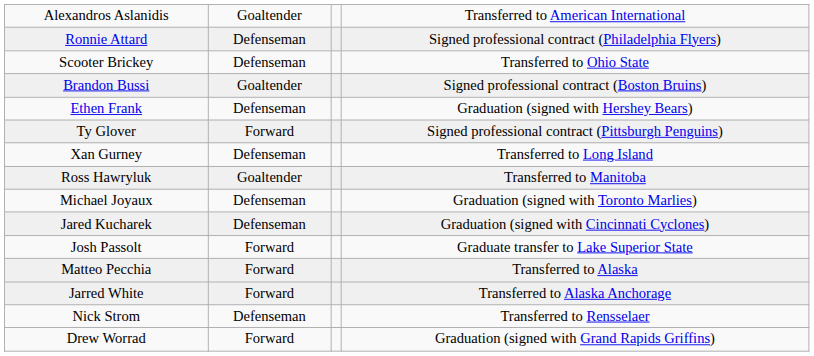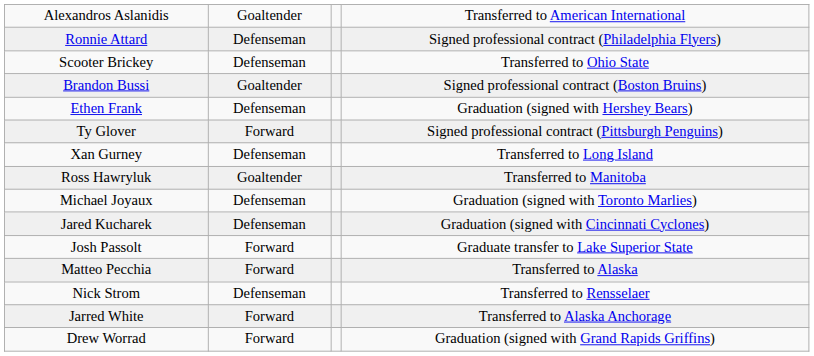 <table class="wikitable" width="70%">
 <tr align="center" bgcolor="">
 <td>Alexandros Aslanidis</td>
 <td>Goaltender</td>
 <td></td>
 <td>Transferred to <a href='#'>American International</a></td>
 </tr>
 <tr align="center" bgcolor="f0f0f0">
 <td><a href='#'>Ronnie Attard</a></td>
 <td>Defenseman</td>
 <td></td>
 <td>Signed professional contract (<a href='#'>Philadelphia Flyers</a>)</td>
 </tr>
 <tr align="center" bgcolor="">
 <td>Scooter Brickey</td>
 <td>Defenseman</td>
 <td></td>
 <td>Transferred to <a href='#'>Ohio State</a></td>
 </tr>
 <tr align="center" bgcolor="f0f0f0">
 <td><a href='#'>Brandon Bussi</a></td>
 <td>Goaltender</td>
 <td></td>
 <td>Signed professional contract (<a href='#'>Boston Bruins</a>)</td>
 </tr>
 <tr align="center" bgcolor="">
 <td><a href='#'>Ethen Frank</a></td>
 <td>Defenseman</td>
 <td></td>
 <td>Graduation (signed with <a href='#'>Hershey Bears</a>)</td>
 </tr>
 <tr align="center" bgcolor="f0f0f0">
 <td>Ty Glover</td>
 <td>Forward</td>
 <td></td>
 <td>Signed professional contract (<a href='#'>Pittsburgh Penguins</a>)</td>
 </tr>
 <tr align="center" bgcolor="">
 <td>Xan Gurney</td>
 <td>Defenseman</td>
 <td></td>
 <td>Transferred to <a href='#'>Long Island</a></td>
 </tr>
 <tr align="center" bgcolor="f0f0f0">
 <td>Ross Hawryluk</td>
 <td>Goaltender</td>
 <td></td>
 <td>Transferred to <a href='#'>Manitoba</a></td>
 </tr>
 <tr align="center" bgcolor="">
 <td>Michael Joyaux</td>
 <td>Defenseman</td>
 <td></td>
 <td>Graduation (signed with <a href='#'>Toronto Marlies</a>)</td>
 </tr>
 <tr align="center" bgcolor="f0f0f0">
 <td>Jared Kucharek</td>
 <td>Defenseman</td>
 <td></td>
 <td>Graduation (signed with <a href='#'>Cincinnati Cyclones</a>)</td>
 </tr>
 <tr align="center" bgcolor="">
 <td>Josh Passolt</td>
 <td>Forward</td>
 <td></td>
 <td>Graduate transfer to <a href='#'>Lake Superior State</a></td>
 </tr>
 <tr align="center" bgcolor="f0f0f0">
 <td>Matteo Pecchia</td>
 <td>Forward</td>
 <td></td>
 <td>Transferred to <a href='#'>Alaska</a></td>
 </tr>
+<tr align="center" bgcolor="">
+<td>Nick Strom</td>
+<td>Defenseman</td>
+<td></td>
+<td>Transferred to <a href='#'>Rensselaer</a></td>
+</tr>
 <tr align="center" bgcolor="f0f0f0">
 <td>Jarred White</td>
 <td>Forward</td>
 <td></td>
 <td>Transferred to <a href='#'>Alaska Anchorage</a></td>
-</tr>
-<tr align="center" bgcolor="">
-<td>Nick Strom</td>
-<td>Defenseman</td>
-<td></td>
-<td>Transferred to <a href='#'>Rensselaer</a></td>
 </tr>
 <tr align="center" bgcolor="">
 <td>Drew Worrad</td>
 <td>Forward</td>
 <td></td>
 <td>Graduation (signed with <a href='#'>Grand Rapids Griffins</a>)</td>
 </tr>
 </table>
